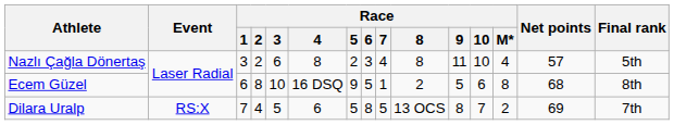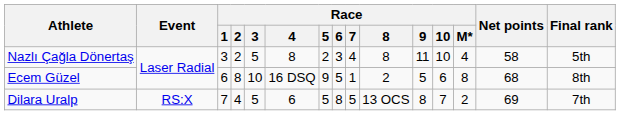 <table class="wikitable">
 <tr>
 <th rowspan="2">Athlete</th>
 <th rowspan="2">Event</th>
 <th colspan=11>Race</th>
 <th rowspan=2>Net points</th>
 <th rowspan=2>Final rank</th>
 </tr>
 <tr>
 <th>1</th>
 <th>2</th>
 <th>3</th>
 <th>4</th>
 <th>5</th>
 <th>6</th>
 <th>7</th>
 <th>8</th>
 <th>9</th>
 <th>10</th>
 <th>M*</th>
 </tr>
 <tr align=center>
 <td align=left><a href='#'>Nazlı Çağla Dönertaş</a></td>
 <td rowspan=2><a href='#'>Laser Radial</a></td>
 <td>3</td>
 <td>2</td>
-<td>6</td>
+<td>5</td>
 <td>8</td>
 <td>2</td>
 <td>3</td>
 <td>4</td>
 <td>8</td>
 <td>11</td>
 <td>10</td>
 <td>4</td>
-<td>57</td>
+<td>58</td>
 <td>5th</td>
 </tr>
 <tr align=center>
 <td align=left><a href='#'>Ecem Güzel</a></td>
 <td>6</td>
 <td>8</td>
 <td>10</td>
 <td>16 DSQ</td>
 <td>9</td>
 <td>5</td>
 <td>1</td>
 <td>2</td>
 <td>5</td>
 <td>6</td>
 <td>8</td>
 <td>68</td>
 <td>8th</td>
 </tr>
 <tr align=center>
 <td align=left><a href='#'>Dilara Uralp</a></td>
 <td><a href='#'>RS:X</a></td>
 <td>7</td>
 <td>4</td>
 <td>5</td>
 <td>6</td>
 <td>5</td>
 <td>8</td>
 <td>5</td>
 <td>13 OCS</td>
 <td>8</td>
 <td>7</td>
 <td>2</td>
 <td>69</td>
 <td>7th</td>
 </tr>
 </table>
